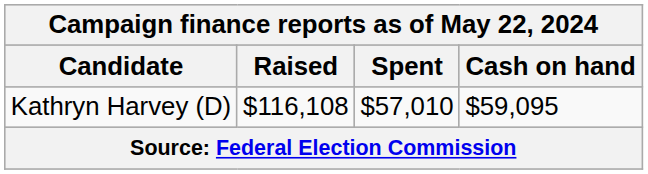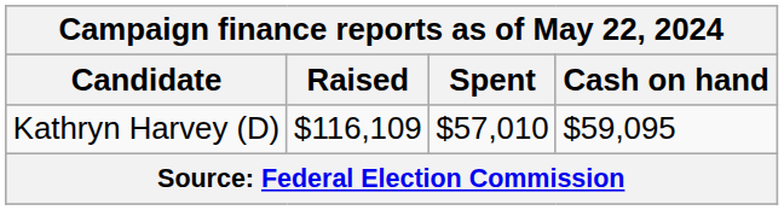 <table class="wikitable sortable">
 <tr>
 <th colspan=4>Campaign finance reports as of May 22, 2024</th>
 </tr>
 <tr style="text-align:center;">
 <th>Candidate</th>
 <th>Raised</th>
 <th>Spent</th>
 <th>Cash on hand</th>
 </tr>
 <tr>
 <td>Kathryn Harvey (D)</td>
-<td>$116,108</td>
+<td>$116,109</td>
 <td>$57,010</td>
 <td>$59,095</td>
 </tr>
 <tr>
 <th colspan="4"><small>Source: <a href='#'>Federal Election Commission</a></small></th>
 </tr>
 </table>
